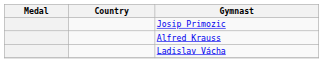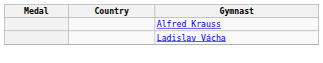 <table class="wikitable" width=500>
 <tr bgcolor="#efefef">
 <th>Medal</th>
 <th>Country</th>
 <th>Gymnast</th>
-</tr>
-<tr>
-<th></th>
-<td></td>
-<td><a href='#'>Josip Primozic</a></td>
 </tr>
 <tr>
 <th></th>
 <td></td>
 <td><a href='#'>Alfred Krauss</a></td>
 </tr>
 <tr>
 <th></th>
 <td></td>
 <td><a href='#'>Ladislav Vácha</a></td>
 </tr>
 <tr>
 </tr>
 </table>
